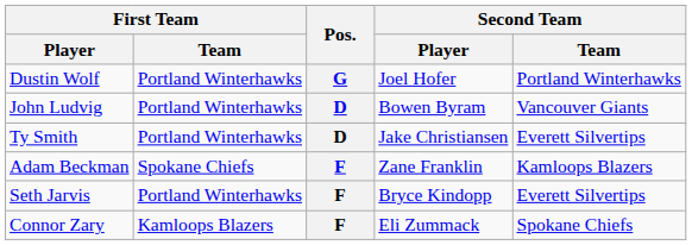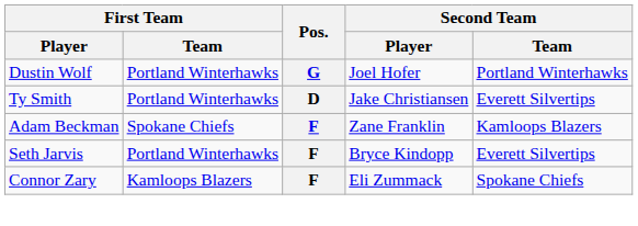 <table class="wikitable">
 <tr>
 <th colspan="2">First Team</th>
 <th style="width:10%;" rowspan="2">Pos.</th>
 <th colspan="2">Second Team</th>
 </tr>
 <tr>
 <th>Player</th>
 <th>Team</th>
 <th>Player</th>
 <th>Team</th>
 </tr>
 <tr>
 <td><a href='#'>Dustin Wolf</a></td>
 <td><a href='#'>Portland Winterhawks</a></td>
 <th style="text-align:center;"><a href='#'>G</a></th>
 <td><a href='#'>Joel Hofer</a></td>
 <td><a href='#'>Portland Winterhawks</a></td>
-</tr>
-<tr>
-<td><a href='#'>John Ludvig</a></td>
-<td><a href='#'>Portland Winterhawks</a></td>
-<th style="text-align:center;"><a href='#'>D</a></th>
-<td><a href='#'>Bowen Byram</a></td>
-<td><a href='#'>Vancouver Giants</a></td>
 </tr>
 <tr>
 <td><a href='#'>Ty Smith</a></td>
 <td><a href='#'>Portland Winterhawks</a></td>
 <th style="text-align:center;">D</th>
 <td><a href='#'>Jake Christiansen</a></td>
 <td><a href='#'>Everett Silvertips</a></td>
 </tr>
 <tr>
 <td><a href='#'>Adam Beckman</a></td>
 <td><a href='#'>Spokane Chiefs</a></td>
 <th style="text-align:center;"><a href='#'>F</a></th>
 <td><a href='#'>Zane Franklin</a></td>
 <td><a href='#'>Kamloops Blazers</a></td>
 </tr>
 <tr>
 <td><a href='#'>Seth Jarvis</a></td>
 <td><a href='#'>Portland Winterhawks</a></td>
 <th style="text-align:center;">F</th>
 <td><a href='#'>Bryce Kindopp</a></td>
 <td><a href='#'>Everett Silvertips</a></td>
 </tr>
 <tr>
 <td><a href='#'>Connor Zary</a></td>
 <td><a href='#'>Kamloops Blazers</a></td>
 <th style="text-align:center;">F</th>
 <td><a href='#'>Eli Zummack</a></td>
 <td><a href='#'>Spokane Chiefs</a></td>
 </tr>
 </table>
